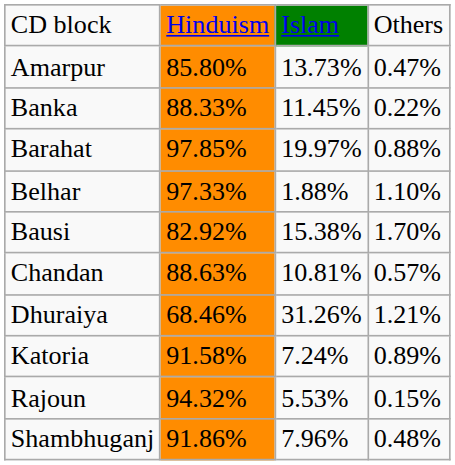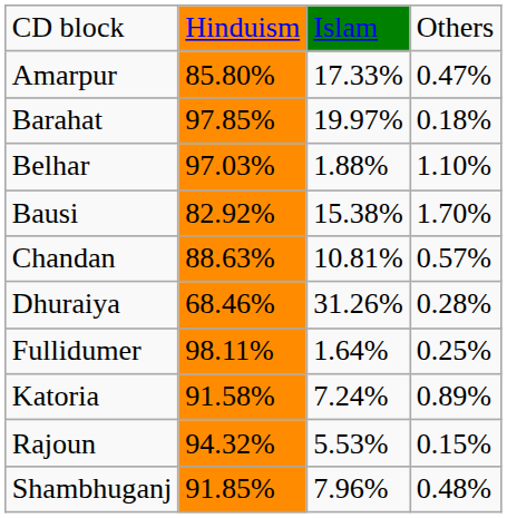 <table class="wikitable sortable">
 <tr>
 <td>CD block</td>
 <td style="background:darkorange"><a href='#'>Hinduism</a></td>
 <td style="background:green;color:white"><a href='#'><span>Islam</span></a></td>
 <td>Others</td>
 </tr>
 <tr>
 <td>Amarpur</td>
 <td style="background:darkorange">85.80%</td>
-<td>13.73%</td>
+<td>17.33%</td>
 <td>0.47%</td>
-</tr>
-<tr>
-<td>Banka</td>
-<td style="background:darkorange">88.33%</td>
-<td>11.45%</td>
-<td>0.22%</td>
 </tr>
 <tr>
 <td>Barahat</td>
 <td style="background:darkorange">97.85%</td>
 <td>19.97%</td>
-<td>0.88%</td>
+<td>0.18%</td>
 </tr>
 <tr>
 <td>Belhar</td>
-<td style="background:darkorange">97.33%</td>
+<td style="background:darkorange">97.03%</td>
 <td>1.88%</td>
 <td>1.10%</td>
 </tr>
 <tr>
 <td>Bausi</td>
 <td style="background:darkorange">82.92%</td>
 <td>15.38%</td>
 <td>1.70%</td>
 </tr>
 <tr>
 <td>Chandan</td>
 <td style="background:darkorange">88.63%</td>
 <td>10.81%</td>
 <td>0.57%</td>
 </tr>
 <tr>
 <td>Dhuraiya</td>
 <td style="background:darkorange">68.46%</td>
 <td>31.26%</td>
-<td>1.21%</td>
+<td>0.28%</td>
+</tr>
+<tr>
+<td>Fullidumer</td>
+<td style="background:darkorange">98.11%</td>
+<td>1.64%</td>
+<td>0.25%</td>
 </tr>
 <tr>
 <td>Katoria</td>
 <td style="background:darkorange">91.58%</td>
 <td>7.24%</td>
 <td>0.89%</td>
 </tr>
 <tr>
 <td>Rajoun</td>
 <td style="background:darkorange">94.32%</td>
 <td>5.53%</td>
 <td>0.15%</td>
 </tr>
 <tr>
 <td>Shambhuganj</td>
-<td style="background:darkorange">91.86%</td>
+<td style="background:darkorange">91.85%</td>
 <td>7.96%</td>
 <td>0.48%</td>
 </tr>
 </table>
